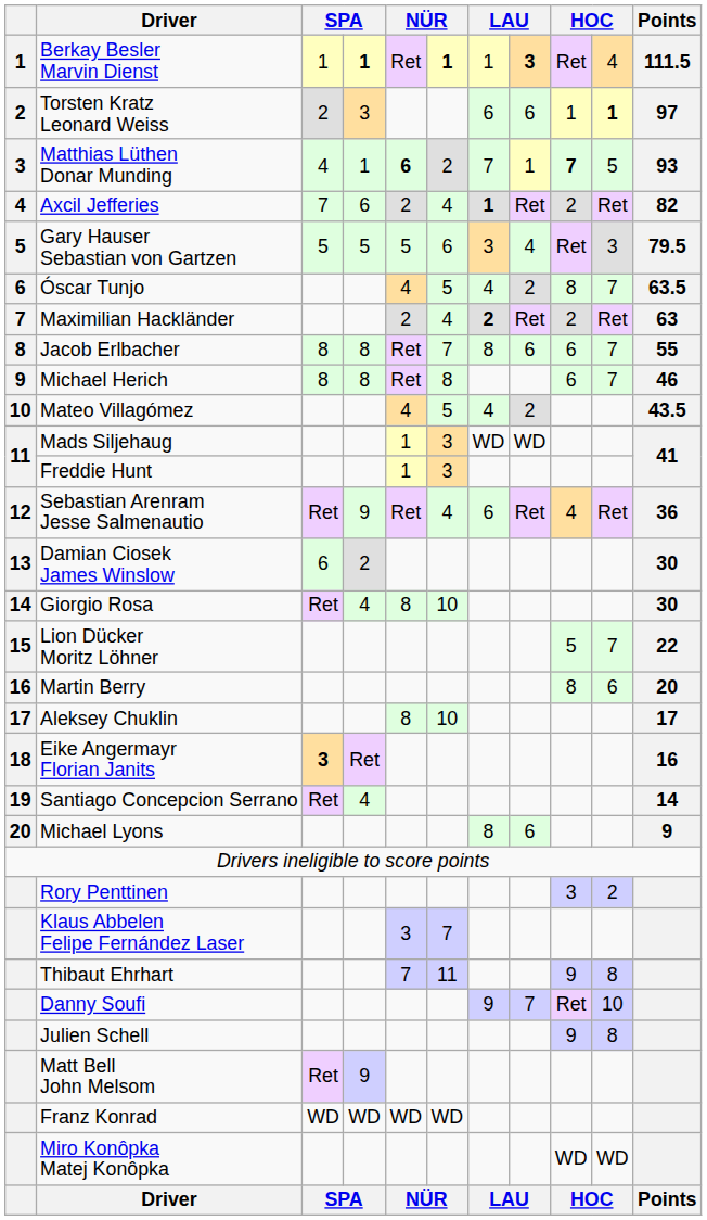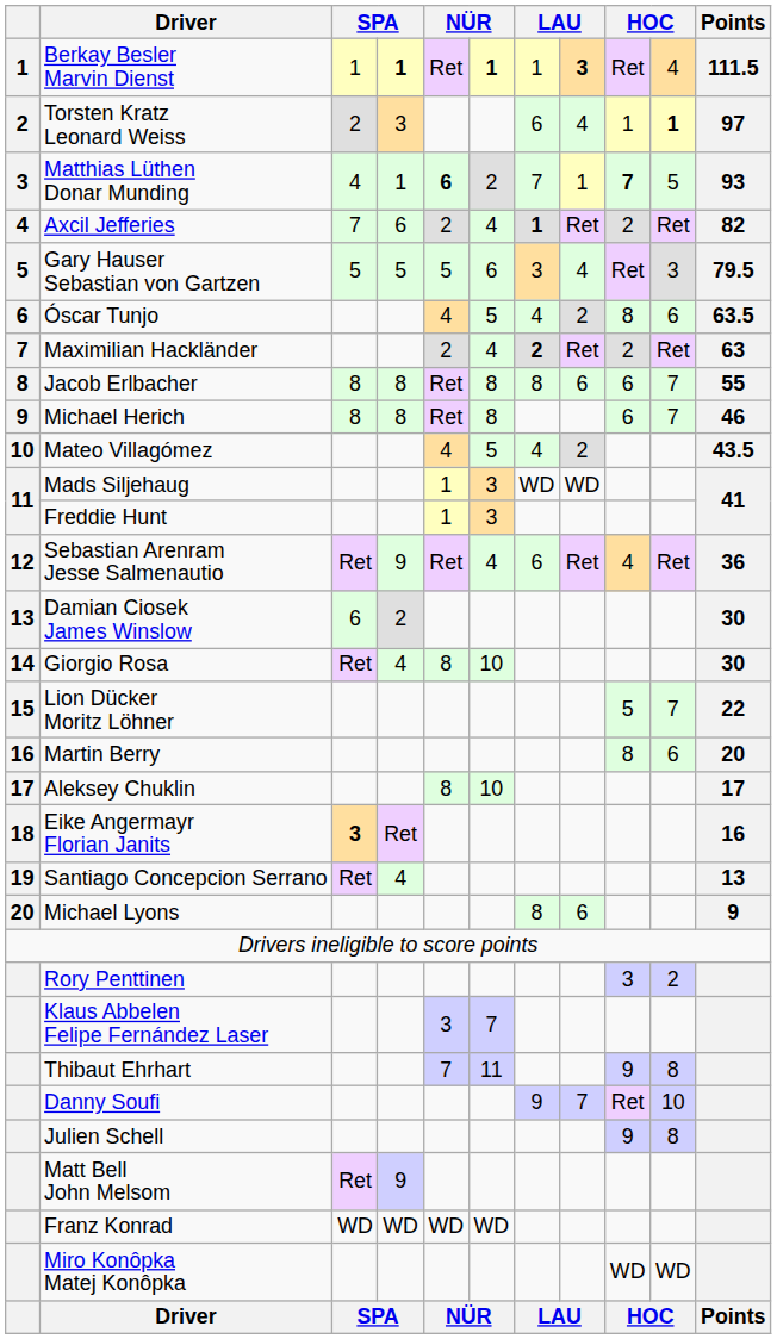 <table class="wikitable" style="font-size:85%; text-align:center;">
 <tr>
 <th></th>
 <th>Driver</th>
 <th colspan=2><a href='#'>SPA</a><br></th>
 <th colspan=2><a href='#'>NÜR</a><br></th>
 <th colspan=2><a href='#'>LAU</a><br></th>
 <th colspan=2><a href='#'>HOC</a><br></th>
 <th>Points</th>
 </tr>
 <tr>
 <th>1</th>
 <td align=left> <a href='#'>Berkay Besler</a><br> <a href='#'>Marvin Dienst</a></td>
 <td style="background:#FFFFBF;">1</td>
 <td style="background:#FFFFBF;"><strong>1</strong></td>
 <td style="background:#EFCFFF;">Ret</td>
 <td style="background:#FFFFBF;"><strong>1</strong></td>
 <td style="background:#FFFFBF;">1</td>
 <td style="background:#FFDF9F;"><strong>3</strong></td>
 <td style="background:#EFCFFF;">Ret</td>
 <td style="background:#FFDF9F;">4</td>
 <th>111.5</th>
 </tr>
 <tr>
 <th>2</th>
 <td align=left> Torsten Kratz<br> Leonard Weiss</td>
 <td style="background:#DFDFDF;">2</td>
 <td style="background:#FFDF9F;">3</td>
 <td></td>
 <td></td>
 <td style="background:#DFFFDF;">6</td>
-<td style="background:#DFFFDF;">6</td>
+<td style="background:#DFFFDF;">4</td>
 <td style="background:#FFFFBF;">1</td>
 <td style="background:#FFFFBF;"><strong>1</strong></td>
 <th>97</th>
 </tr>
 <tr>
 <th>3</th>
 <td align=left> <a href='#'>Matthias Lüthen</a><br> Donar Munding</td>
 <td style="background:#DFFFDF;">4</td>
 <td style="background:#DFFFDF;">1</td>
 <td style="background:#DFFFDF;"><strong>6</strong></td>
 <td style="background:#DFDFDF;">2</td>
 <td style="background:#DFFFDF;">7</td>
 <td style="background:#FFFFBF;">1</td>
 <td style="background:#DFFFDF;"><strong>7</strong></td>
 <td style="background:#DFFFDF;">5</td>
 <th>93</th>
 </tr>
 <tr>
 <th>4</th>
 <td align=left> <a href='#'>Axcil Jefferies</a></td>
 <td style="background:#DFFFDF;">7</td>
 <td style="background:#DFFFDF;">6</td>
 <td style="background:#DFDFDF;">2</td>
 <td style="background:#DFFFDF;">4</td>
 <td style="background:#DFDFDF;"><strong>1</strong></td>
 <td style="background:#EFCFFF;">Ret</td>
 <td style="background:#DFDFDF;">2</td>
 <td style="background:#EFCFFF;">Ret</td>
 <th>82</th>
 </tr>
 <tr>
 <th>5</th>
 <td align=left> Gary Hauser<br> Sebastian von Gartzen</td>
 <td style="background:#DFFFDF;">5</td>
 <td style="background:#DFFFDF;">5</td>
 <td style="background:#DFFFDF;">5</td>
 <td style="background:#DFFFDF;">6</td>
 <td style="background:#FFDF9F;">3</td>
 <td style="background:#DFFFDF;">4</td>
 <td style="background:#EFCFFF;">Ret</td>
 <td style="background:#DFDFDF;">3</td>
 <th>79.5</th>
 </tr>
 <tr>
 <th>6</th>
 <td align=left> Óscar Tunjo</td>
 <td></td>
 <td></td>
 <td style="background:#FFDF9F;">4</td>
 <td style="background:#DFFFDF;">5</td>
 <td style="background:#DFFFDF;">4</td>
 <td style="background:#DFDFDF;">2</td>
 <td style="background:#DFFFDF;">8</td>
-<td style="background:#DFFFDF;">7</td>
+<td style="background:#DFFFDF;">6</td>
 <th>63.5</th>
 </tr>
 <tr>
 <th>7</th>
 <td align=left> Maximilian Hackländer</td>
 <td></td>
 <td></td>
 <td style="background:#DFDFDF;">2</td>
 <td style="background:#DFFFDF;">4</td>
 <td style="background:#DFDFDF;"><strong>2</strong></td>
 <td style="background:#EFCFFF;">Ret</td>
 <td style="background:#DFDFDF;">2</td>
 <td style="background:#EFCFFF;">Ret</td>
 <th>63</th>
 </tr>
 <tr>
 <th>8</th>
 <td align=left> Jacob Erlbacher</td>
 <td style="background:#DFFFDF;">8</td>
 <td style="background:#DFFFDF;">8</td>
 <td style="background:#EFCFFF;">Ret</td>
-<td style="background:#DFFFDF;">7</td>
+<td style="background:#DFFFDF;">8</td>
 <td style="background:#DFFFDF;">8</td>
 <td style="background:#DFFFDF;">6</td>
 <td style="background:#DFFFDF;">6</td>
 <td style="background:#DFFFDF;">7</td>
 <th>55</th>
 </tr>
 <tr>
 <th>9</th>
 <td align=left> Michael Herich</td>
 <td style="background:#DFFFDF;">8</td>
 <td style="background:#DFFFDF;">8</td>
 <td style="background:#EFCFFF;">Ret</td>
 <td style="background:#DFFFDF;">8</td>
 <td></td>
 <td></td>
 <td style="background:#DFFFDF;">6</td>
 <td style="background:#DFFFDF;">7</td>
 <th>46</th>
 </tr>
 <tr>
 <th>10</th>
 <td align=left> Mateo Villagómez</td>
 <td></td>
 <td></td>
 <td style="background:#FFDF9F;">4</td>
 <td style="background:#DFFFDF;">5</td>
 <td style="background:#DFFFDF;">4</td>
 <td style="background:#DFDFDF;">2</td>
 <td></td>
 <td></td>
 <th>43.5</th>
 </tr>
 <tr>
 <th rowspan=2>11</th>
 <td align=left> Mads Siljehaug</td>
 <td></td>
 <td></td>
 <td style="background:#FFFFBF;">1</td>
 <td style="background:#FFDF9F;">3</td>
 <td>WD</td>
 <td>WD</td>
 <td></td>
 <td></td>
 <th rowspan=2>41</th>
 </tr>
 <tr>
 <td align=left> Freddie Hunt</td>
 <td></td>
 <td></td>
 <td style="background:#FFFFBF;">1</td>
 <td style="background:#FFDF9F;">3</td>
 <td></td>
 <td></td>
 <td></td>
 <td></td>
 </tr>
 <tr>
 <th>12</th>
 <td align=left> Sebastian Arenram<br> Jesse Salmenautio</td>
 <td style="background:#EFCFFF;">Ret</td>
 <td style="background:#DFFFDF;">9</td>
 <td style="background:#EFCFFF;">Ret</td>
 <td style="background:#DFFFDF;">4</td>
 <td style="background:#DFFFDF;">6</td>
 <td style="background:#EFCFFF;">Ret</td>
 <td style="background:#FFDF9F;">4</td>
 <td style="background:#EFCFFF;">Ret</td>
 <th>36</th>
 </tr>
 <tr>
 <th>13</th>
 <td align=left> Damian Ciosek<br> <a href='#'>James Winslow</a></td>
 <td style="background:#DFFFDF;">6</td>
 <td style="background:#DFDFDF;">2</td>
 <td></td>
 <td></td>
 <td></td>
 <td></td>
 <td></td>
 <td></td>
 <th>30</th>
 </tr>
 <tr>
 <th>14</th>
 <td align=left> Giorgio Rosa</td>
 <td style="background:#EFCFFF;">Ret</td>
 <td style="background:#DFFFDF;">4</td>
 <td style="background:#DFFFDF;">8</td>
 <td style="background:#DFFFDF;">10</td>
 <td></td>
 <td></td>
 <td></td>
 <td></td>
 <th>30</th>
 </tr>
 <tr>
 <th>15</th>
 <td align=left> Lion Dücker<br> Moritz Löhner</td>
 <td></td>
 <td></td>
 <td></td>
 <td></td>
 <td></td>
 <td></td>
 <td style="background:#DFFFDF;">5</td>
 <td style="background:#DFFFDF;">7</td>
 <th>22</th>
 </tr>
 <tr>
 <th>16</th>
 <td align=left> Martin Berry</td>
 <td></td>
 <td></td>
 <td></td>
 <td></td>
 <td></td>
 <td></td>
 <td style="background:#DFFFDF;">8</td>
 <td style="background:#DFFFDF;">6</td>
 <th>20</th>
 </tr>
 <tr>
 <th>17</th>
 <td align=left> Aleksey Chuklin</td>
 <td></td>
 <td></td>
 <td style="background:#DFFFDF;">8</td>
 <td style="background:#DFFFDF;">10</td>
 <td></td>
 <td></td>
 <td></td>
 <td></td>
 <th>17</th>
 </tr>
 <tr>
 <th>18</th>
 <td align=left> Eike Angermayr<br> <a href='#'>Florian Janits</a></td>
 <td style="background:#FFDF9F;"><strong>3</strong></td>
 <td style="background:#EFCFFF;">Ret</td>
 <td></td>
 <td></td>
 <td></td>
 <td></td>
 <td></td>
 <td></td>
 <th>16</th>
 </tr>
 <tr>
 <th>19</th>
 <td align=left> Santiago Concepcion Serrano</td>
 <td style="background:#EFCFFF;">Ret</td>
 <td style="background:#DFFFDF;">4</td>
 <td></td>
 <td></td>
 <td></td>
 <td></td>
 <td></td>
 <td></td>
-<th>14</th>
+<th>13</th>
 </tr>
 <tr>
 <th>20</th>
 <td align=left> Michael Lyons</td>
 <td></td>
 <td></td>
 <td></td>
 <td></td>
 <td style="background:#DFFFDF;">8</td>
 <td style="background:#DFFFDF;">6</td>
 <td></td>
 <td></td>
 <th>9</th>
 </tr>
 <tr>
 <td colspan=11><em>Drivers ineligible to score points</em></td>
 </tr>
 <tr>
 <th></th>
 <td align=left> <a href='#'>Rory Penttinen</a></td>
 <td></td>
 <td></td>
 <td></td>
 <td></td>
 <td></td>
 <td></td>
 <td style="background:#CFCFFF;">3</td>
 <td style="background:#CFCFFF;">2</td>
 <th></th>
 </tr>
 <tr>
 <th></th>
 <td align=left> <a href='#'>Klaus Abbelen</a><br> <a href='#'>Felipe Fernández Laser</a></td>
 <td></td>
 <td></td>
 <td style="background:#CFCFFF;">3</td>
 <td style="background:#CFCFFF;">7</td>
 <td></td>
 <td></td>
 <td></td>
 <td></td>
 <th></th>
 </tr>
 <tr>
 <th></th>
 <td align=left> Thibaut Ehrhart</td>
 <td></td>
 <td></td>
 <td style="background:#CFCFFF;">7</td>
 <td style="background:#CFCFFF;">11</td>
 <td></td>
 <td></td>
 <td style="background:#CFCFFF;">9</td>
 <td style="background:#CFCFFF;">8</td>
 <th></th>
 </tr>
 <tr>
 <th></th>
 <td align=left> <a href='#'>Danny Soufi</a></td>
 <td></td>
 <td></td>
 <td></td>
 <td></td>
 <td style="background:#CFCFFF;">9</td>
 <td style="background:#CFCFFF;">7</td>
 <td style="background:#EFCFFF;">Ret</td>
 <td style="background:#CFCFFF;">10</td>
 <th></th>
 </tr>
 <tr>
 <th></th>
 <td align=left> Julien Schell</td>
 <td></td>
 <td></td>
 <td></td>
 <td></td>
 <td></td>
 <td></td>
 <td style="background:#CFCFFF;">9</td>
 <td style="background:#CFCFFF;">8</td>
 <th></th>
 </tr>
 <tr>
 <th></th>
 <td align=left> Matt Bell<br> John Melsom</td>
 <td style="background:#EFCFFF;">Ret</td>
 <td style="background:#CFCFFF;">9</td>
 <td></td>
 <td></td>
 <td></td>
 <td></td>
 <td></td>
 <td></td>
 <th></th>
 </tr>
 <tr>
 <th></th>
 <td align=left> Franz Konrad</td>
 <td>WD</td>
 <td>WD</td>
 <td>WD</td>
 <td>WD</td>
 <td></td>
 <td></td>
 <td></td>
 <td></td>
 <th></th>
 </tr>
 <tr>
 <th></th>
 <td align=left> <a href='#'>Miro Konôpka</a><br> Matej Konôpka</td>
 <td></td>
 <td></td>
 <td></td>
 <td></td>
 <td></td>
 <td></td>
 <td>WD</td>
 <td>WD</td>
 <th></th>
 </tr>
 <tr>
 <th></th>
 <th>Driver</th>
 <th colspan=2><a href='#'>SPA</a><br></th>
 <th colspan=2><a href='#'>NÜR</a><br></th>
 <th colspan=2><a href='#'>LAU</a><br></th>
 <th colspan=2><a href='#'>HOC</a><br></th>
 <th>Points</th>
 </tr>
 <tr>
 </tr>
 </table>
